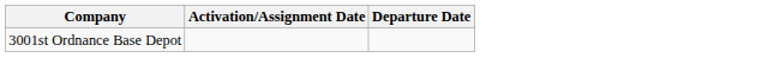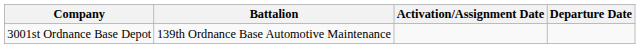 <table class="wikitable sortable">
 <tr>
 <th>Company</th>
+<th>Battalion</th>
 <th>Activation/Assignment Date</th>
 <th>Departure Date</th>
 </tr>
 <tr>
 <td>3001st Ordnance Base Depot</td>
+<td>139th Ordnance Base Automotive Maintenance</td>
 <td></td>
 <td></td>
 </tr>
 </table>
